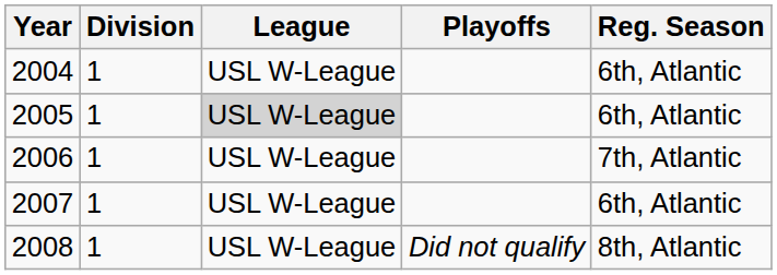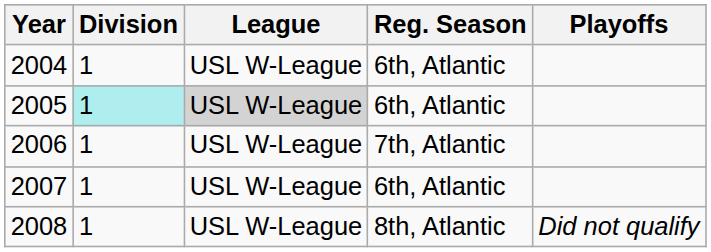 <table class="wikitable">
 <tr>
 <th>Year</th>
 <th>Division</th>
 <th>League</th>
+<th>Reg. Season</th>
 <th>Playoffs</th>
-<th>Reg. Season</th>
 </tr>
 <tr>
 <td>2004</td>
 <td>1</td>
 <td>USL W-League</td>
+<td>6th, Atlantic</td>
 <td></td>
-<td>6th, Atlantic</td>
 </tr>
 <tr>
 <td>2005</td>
-<td>1</td>
+<td style="background: paleturquoise;">1</td>
 <td style="background: lightgrey;">USL W-League</td>
+<td>6th, Atlantic</td>
 <td></td>
-<td>6th, Atlantic</td>
 </tr>
 <tr>
 <td>2006</td>
 <td>1</td>
 <td>USL W-League</td>
+<td>7th, Atlantic</td>
 <td></td>
-<td>7th, Atlantic</td>
 </tr>
 <tr>
 <td>2007</td>
 <td>1</td>
 <td>USL W-League</td>
+<td>6th, Atlantic</td>
 <td></td>
-<td>6th, Atlantic</td>
 </tr>
 <tr>
 <td>2008</td>
 <td>1</td>
 <td>USL W-League</td>
+<td>8th, Atlantic</td>
 <td><em>Did not qualify</em></td>
-<td>8th, Atlantic</td>
 </tr>
 </table>
